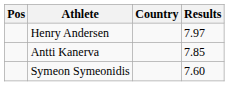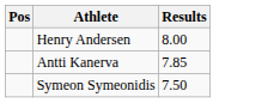 <table class="wikitable">
 <tr>
 <th>Pos</th>
 <th>Athlete</th>
-<th>Country</th>
 <th>Results</th>
 </tr>
 <tr>
 <td align="center"></td>
 <td>Henry Andersen</td>
-<td></td>
-<td>7.97</td>
+<td>8.00</td>
 </tr>
 <tr>
 <td align="center"></td>
 <td>Antti Kanerva</td>
-<td></td>
 <td>7.85</td>
 </tr>
 <tr>
 <td align="center"></td>
 <td>Symeon Symeonidis</td>
-<td></td>
-<td>7.60</td>
+<td>7.50</td>
 </tr>
 </table>
